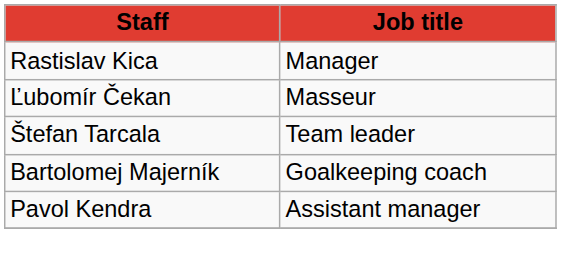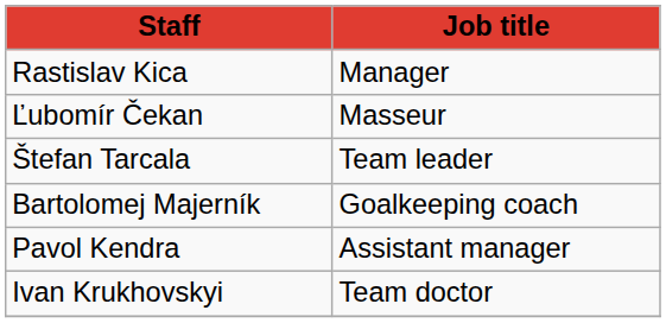 <table class="wikitable">
 <tr>
 <th style="color:black; background:#E03C31;" width=180>Staff</th>
 <th style="color:black; background:#E03C31;" width=180>Job title</th>
 </tr>
 <tr>
 <td> Rastislav Kica</td>
 <td>Manager</td>
 </tr>
 <tr>
 <td> Ľubomír Čekan</td>
 <td>Masseur</td>
 </tr>
 <tr>
 <td> Štefan Tarcala</td>
 <td>Team leader</td>
 </tr>
 <tr>
 <td> Bartolomej Majerník</td>
 <td>Goalkeeping coach</td>
 </tr>
 <tr>
 <td> Pavol Kendra</td>
 <td>Assistant manager</td>
 </tr>
 <tr>
+<td> Ivan Krukhovskyi</td>
+<td>Team doctor</td>
+</tr>
+<tr>
 </tr>
 </table>
